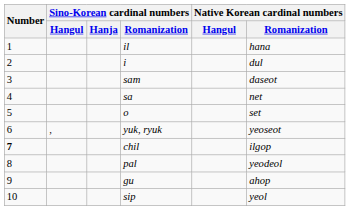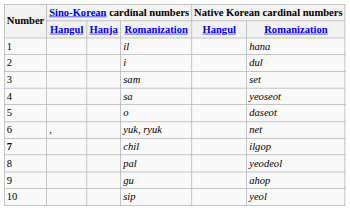 <table class="wikitable floatright">
 <tr>
 <th rowspan="2">Number</th>
 <th colspan="3"><a href='#'>Sino-Korean</a> cardinal numbers</th>
 <th colspan="2">Native Korean cardinal numbers</th>
 </tr>
 <tr>
 <th><a href='#'>Hangul</a></th>
 <th><a href='#'>Hanja</a></th>
 <th><a href='#'>Romanization</a></th>
 <th><a href='#'>Hangul</a></th>
 <th><a href='#'>Romanization</a></th>
 </tr>
 <tr>
 <td>1</td>
 <td></td>
 <td></td>
 <td><em>il</em></td>
 <td></td>
 <td><em>hana</em></td>
 </tr>
 <tr>
 <td>2</td>
 <td></td>
 <td></td>
 <td><em>i</em></td>
 <td></td>
 <td><em>dul</em></td>
 </tr>
 <tr>
 <td>3</td>
 <td></td>
 <td></td>
 <td><em>sam</em></td>
 <td></td>
-<td><em>daseot</em></td>
+<td><em>set</em></td>
 </tr>
 <tr>
 <td>4</td>
 <td></td>
 <td></td>
 <td><em>sa</em></td>
 <td></td>
-<td><em>net</em></td>
+<td><em>yeoseot</em></td>
 </tr>
 <tr>
 <td>5</td>
 <td></td>
 <td></td>
 <td><em>o</em></td>
 <td></td>
-<td><em>set</em></td>
+<td><em>daseot</em></td>
 </tr>
 <tr>
 <td>6</td>
 <td>, </td>
 <td></td>
 <td><em>yuk</em>, <em>ryuk</em></td>
 <td></td>
-<td><em>yeoseot</em></td>
+<td><em>net</em></td>
 </tr>
 <tr>
 <td><strong>7</strong></td>
 <td></td>
 <td></td>
 <td><em>chil</em></td>
 <td></td>
 <td><em>ilgop</em></td>
 </tr>
 <tr>
 <td>8</td>
 <td></td>
 <td></td>
 <td><em>pal</em></td>
 <td></td>
 <td><em>yeodeol</em></td>
 </tr>
 <tr>
 <td>9</td>
 <td></td>
 <td></td>
 <td><em>gu</em></td>
 <td></td>
 <td><em>ahop</em></td>
 </tr>
 <tr>
 <td>10</td>
 <td></td>
 <td></td>
 <td><em>sip</em></td>
 <td></td>
 <td><em>yeol</em></td>
 </tr>
 </table>
